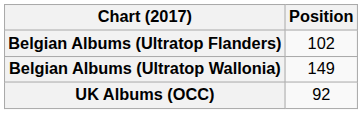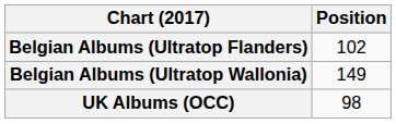 <table class="wikitable sortable plainrowheaders" style="text-align:center">
 <tr>
 <th scope="col">Chart (2017)</th>
 <th scope="col">Position</th>
 </tr>
 <tr>
 <th scope="row">Belgian Albums (Ultratop Flanders)</th>
 <td>102</td>
 </tr>
 <tr>
 <th scope="row">Belgian Albums (Ultratop Wallonia)</th>
 <td>149</td>
 </tr>
 <tr>
 <th scope="row">UK Albums (OCC)</th>
-<td>92</td>
+<td>98</td>
 </tr>
 </table>
